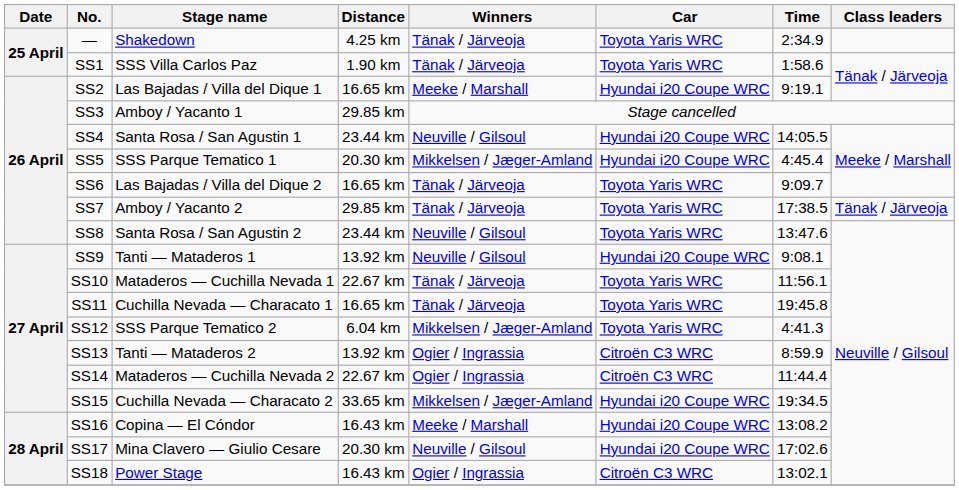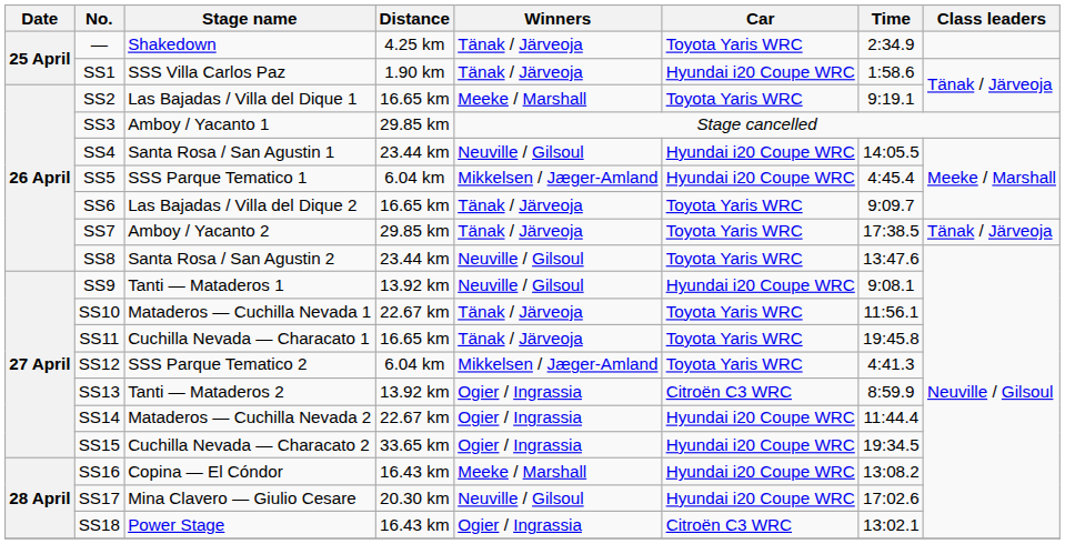 <table class="wikitable" style="font-size: 85%;">
 <tr>
 <th>Date</th>
 <th>No.</th>
 <th>Stage name</th>
 <th>Distance</th>
 <th>Winners</th>
 <th>Car</th>
 <th>Time</th>
 <th nowrap>Class leaders</th>
 </tr>
 <tr>
 <th nowrap rowspan="2">25 April</th>
 <td align="center">—</td>
 <td nowrap><a href='#'>Shakedown</a></td>
 <td align="center">4.25 km</td>
 <td nowrap><a href='#'>Tänak</a> / <a href='#'>Järveoja</a></td>
 <td nowrap><a href='#'>Toyota Yaris WRC</a></td>
 <td align="center">2:34.9</td>
 <td></td>
 </tr>
 <tr>
 <td align="center">SS1</td>
 <td>SSS Villa Carlos Paz</td>
 <td align="center">1.90 km</td>
 <td><a href='#'>Tänak</a> / <a href='#'>Järveoja</a></td>
-<td><a href='#'>Toyota Yaris WRC</a></td>
+<td><a href='#'>Hyundai i20 Coupe WRC</a></td>
 <td align="center">1:58.6</td>
 <td rowspan="2" nowrap><a href='#'>Tänak</a> / <a href='#'>Järveoja</a></td>
 </tr>
 <tr>
 <th rowspan="7">26 April</th>
 <td align="center">SS2</td>
 <td>Las Bajadas / Villa del Dique 1</td>
 <td align="center">16.65 km</td>
 <td><a href='#'>Meeke</a> / <a href='#'>Marshall</a></td>
-<td><a href='#'>Hyundai i20 Coupe WRC</a></td>
+<td><a href='#'>Toyota Yaris WRC</a></td>
 <td align="center">9:19.1</td>
 </tr>
 <tr>
 <td align="center">SS3</td>
 <td>Amboy / Yacanto 1</td>
 <td align="center">29.85 km</td>
 <td colspan="4" align="center"><em>Stage cancelled</em></td>
 </tr>
 <tr>
 <td align="center">SS4</td>
 <td>Santa Rosa / San Agustin 1</td>
 <td align="center">23.44 km</td>
 <td><a href='#'>Neuville</a> / <a href='#'>Gilsoul</a></td>
 <td><a href='#'>Hyundai i20 Coupe WRC</a></td>
 <td align="center">14:05.5</td>
 <td rowspan="3" nowrap><a href='#'>Meeke</a> / <a href='#'>Marshall</a></td>
 </tr>
 <tr>
 <td align="center">SS5</td>
 <td>SSS Parque Tematico 1</td>
-<td align="center">20.30 km</td>
+<td align="center">6.04 km</td>
 <td nowrap><a href='#'>Mikkelsen</a> / <a href='#'>Jæger-Amland</a></td>
 <td nowrap><a href='#'>Hyundai i20 Coupe WRC</a></td>
 <td align="center">4:45.4</td>
 </tr>
 <tr>
 <td align="center">SS6</td>
 <td>Las Bajadas / Villa del Dique 2</td>
 <td align="center">16.65 km</td>
 <td><a href='#'>Tänak</a> / <a href='#'>Järveoja</a></td>
 <td><a href='#'>Toyota Yaris WRC</a></td>
 <td align="center">9:09.7</td>
 </tr>
 <tr>
 <td align="center">SS7</td>
 <td>Amboy / Yacanto 2</td>
 <td align="center">29.85 km</td>
 <td><a href='#'>Tänak</a> / <a href='#'>Järveoja</a></td>
 <td><a href='#'>Toyota Yaris WRC</a></td>
 <td align="center">17:38.5</td>
 <td><a href='#'>Tänak</a> / <a href='#'>Järveoja</a></td>
 </tr>
 <tr>
 <td align="center">SS8</td>
 <td>Santa Rosa / San Agustin 2</td>
 <td align="center">23.44 km</td>
 <td><a href='#'>Neuville</a> / <a href='#'>Gilsoul</a></td>
 <td><a href='#'>Toyota Yaris WRC</a></td>
 <td align="center">13:47.6</td>
 <td rowspan="11"><a href='#'>Neuville</a> / <a href='#'>Gilsoul</a></td>
 </tr>
 <tr>
 <th rowspan="7">27 April</th>
 <td align="center">SS9</td>
 <td>Tanti — Mataderos 1</td>
 <td align="center">13.92 km</td>
 <td><a href='#'>Neuville</a> / <a href='#'>Gilsoul</a></td>
 <td><a href='#'>Hyundai i20 Coupe WRC</a></td>
 <td align="center">9:08.1</td>
 </tr>
 <tr>
 <td align="center">SS10</td>
 <td>Mataderos — Cuchilla Nevada 1</td>
 <td align="center">22.67 km</td>
 <td><a href='#'>Tänak</a> / <a href='#'>Järveoja</a></td>
 <td><a href='#'>Toyota Yaris WRC</a></td>
 <td align="center">11:56.1</td>
 </tr>
 <tr>
 <td align="center">SS11</td>
 <td>Cuchilla Nevada — Characato 1</td>
 <td align="center">16.65 km</td>
 <td><a href='#'>Tänak</a> / <a href='#'>Järveoja</a></td>
 <td><a href='#'>Toyota Yaris WRC</a></td>
 <td align="center">19:45.8</td>
 </tr>
 <tr>
 <td align="center">SS12</td>
 <td>SSS Parque Tematico 2</td>
 <td align="center">6.04 km</td>
 <td><a href='#'>Mikkelsen</a> / <a href='#'>Jæger-Amland</a></td>
 <td nowrap><a href='#'>Toyota Yaris WRC</a></td>
 <td align="center">4:41.3</td>
 </tr>
 <tr>
 <td align="center">SS13</td>
 <td>Tanti — Mataderos 2</td>
 <td align="center">13.92 km</td>
 <td><a href='#'>Ogier</a> / <a href='#'>Ingrassia</a></td>
 <td><a href='#'>Citroën C3 WRC</a></td>
 <td align="center">8:59.9</td>
 </tr>
 <tr>
 <td align="center">SS14</td>
 <td nowrap>Mataderos — Cuchilla Nevada 2</td>
 <td align="center">22.67 km</td>
 <td><a href='#'>Ogier</a> / <a href='#'>Ingrassia</a></td>
-<td><a href='#'>Citroën C3 WRC</a></td>
+<td><a href='#'>Hyundai i20 Coupe WRC</a></td>
 <td align="center">11:44.4</td>
 </tr>
 <tr>
 <td align="center">SS15</td>
 <td nowrap>Cuchilla Nevada — Characato 2</td>
 <td align="center">33.65 km</td>
-<td><a href='#'>Mikkelsen</a> / <a href='#'>Jæger-Amland</a></td>
+<td><a href='#'>Ogier</a> / <a href='#'>Ingrassia</a></td>
 <td><a href='#'>Hyundai i20 Coupe WRC</a></td>
 <td align="center">19:34.5</td>
 </tr>
 <tr>
 <th rowspan="3">28 April</th>
 <td align="center">SS16</td>
 <td>Copina — El Cóndor</td>
 <td align="center">16.43 km</td>
 <td><a href='#'>Meeke</a> / <a href='#'>Marshall</a></td>
 <td><a href='#'>Hyundai i20 Coupe WRC</a></td>
 <td align="center">13:08.2</td>
 </tr>
 <tr>
 <td align="center">SS17</td>
 <td>Mina Clavero — Giulio Cesare</td>
 <td align="center">20.30 km</td>
 <td><a href='#'>Neuville</a> / <a href='#'>Gilsoul</a></td>
 <td><a href='#'>Hyundai i20 Coupe WRC</a></td>
 <td align="center">17:02.6</td>
 </tr>
 <tr>
 <td align="center">SS18</td>
 <td><a href='#'>Power Stage</a></td>
 <td align="center">16.43 km</td>
 <td><a href='#'>Ogier</a> / <a href='#'>Ingrassia</a></td>
 <td><a href='#'>Citroën C3 WRC</a></td>
 <td align="center">13:02.1</td>
 </tr>
 <tr>
 </tr>
 </table>
